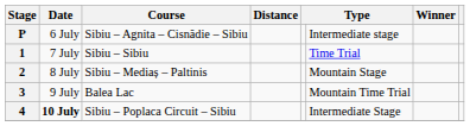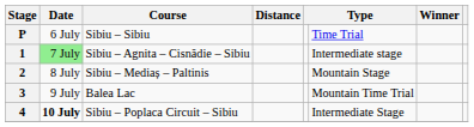 <table class="wikitable">
 <tr>
 <th>Stage</th>
 <th>Date</th>
 <th>Course</th>
 <th>Distance</th>
 <th colspan="2">Type</th>
 <th>Winner</th>
 <th></th>
 </tr>
 <tr>
 <th style="text-align:center">P</th>
 <td align=right>6 July</td>
-<td>Sibiu – Agnita – Cisnădie – Sibiu</td>
+<td>Sibiu – Sibiu</td>
 <td style="text-align:center;"></td>
 <td></td>
-<td>Intermediate stage</td>
+<td><a href='#'>Time Trial</a></td>
 <td></td>
 <td></td>
 </tr>
 <tr>
 <th style="text-align:center">1</th>
-<td align=right>7 July</td>
-<td>Sibiu – Sibiu</td>
+<td align=right style="background: lightgreen;">7 July</td>
+<td>Sibiu – Agnita – Cisnădie – Sibiu</td>
 <td style="text-align:center;"></td>
 <td></td>
-<td><a href='#'>Time Trial</a></td>
+<td>Intermediate stage</td>
 <td></td>
 <td></td>
 </tr>
 <tr>
 <th style="text-align:center">2</th>
 <td align=right>8 July</td>
 <td>Sibiu – Mediaș – Paltinis</td>
 <td style="text-align:center;"></td>
 <td></td>
 <td>Mountain Stage</td>
 <td></td>
 <td></td>
 </tr>
 <tr>
 <th style="text-align:center">3</th>
 <td align=right>9 July</td>
 <td>Balea Lac</td>
 <td style="text-align:center;"></td>
 <td></td>
 <td>Mountain Time Trial</td>
 <td></td>
 <td></td>
 </tr>
 <tr>
 <th style="text-align:center">4</th>
 <td align=right><strong>10 July</strong></td>
 <td>Sibiu – Poplaca Circuit – Sibiu</td>
 <td style="text-align:center;"></td>
 <td></td>
 <td>Intermediate Stage</td>
 <td></td>
 <td></td>
 </tr>
 <tr>
 </tr>
 </table>
